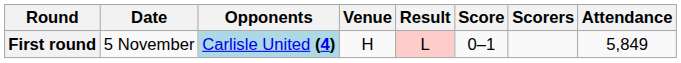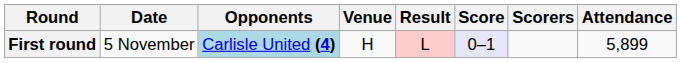 <table class="wikitable" style="text-align:center">
 <tr>
 <th>Round</th>
 <th>Date</th>
 <th>Opponents</th>
 <th>Venue</th>
 <th>Result</th>
 <th>Score</th>
 <th>Scorers</th>
 <th>Attendance</th>
 </tr>
 <tr>
 <th>First round</th>
 <td>5 November</td>
 <td style="background: lightblue;"><a href='#'>Carlisle United</a> <strong>(<a href='#'>4</a>)</strong></td>
 <td>H</td>
 <td style="background-color:#FFCCCC">L</td>
-<td>0–1</td>
+<td style="background: lavender;">0–1</td>
 <td align="left"></td>
-<td>5,849</td>
+<td>5,899</td>
 </tr>
 </table>
